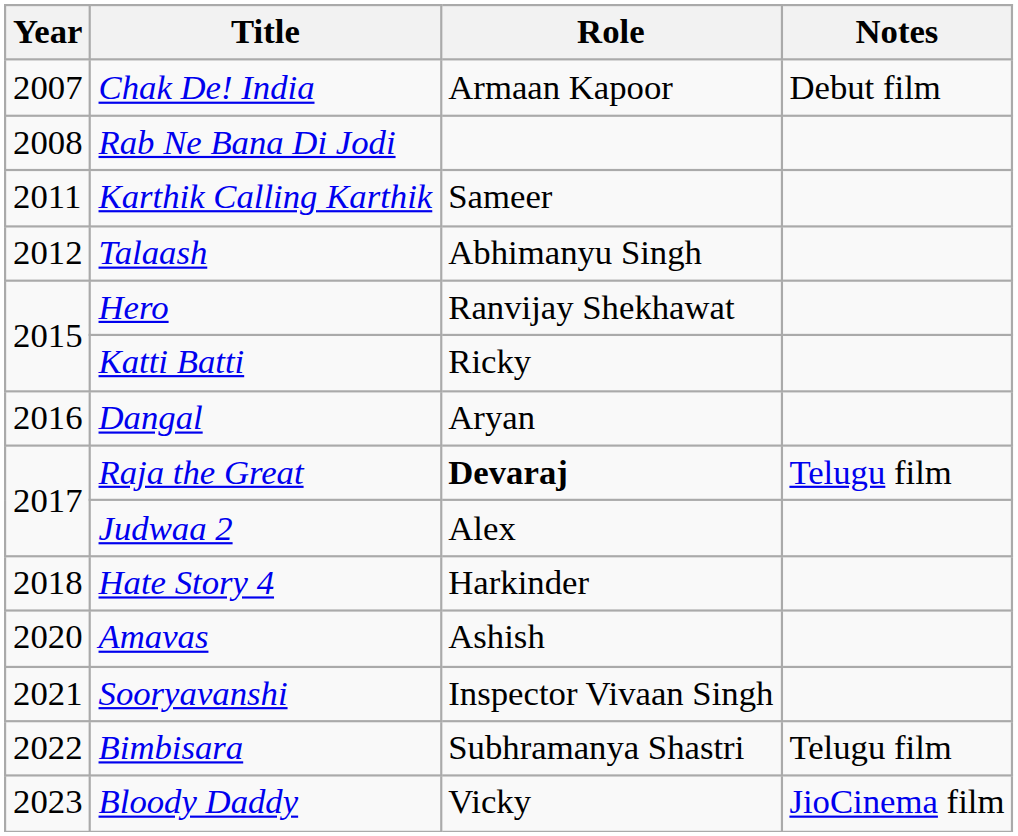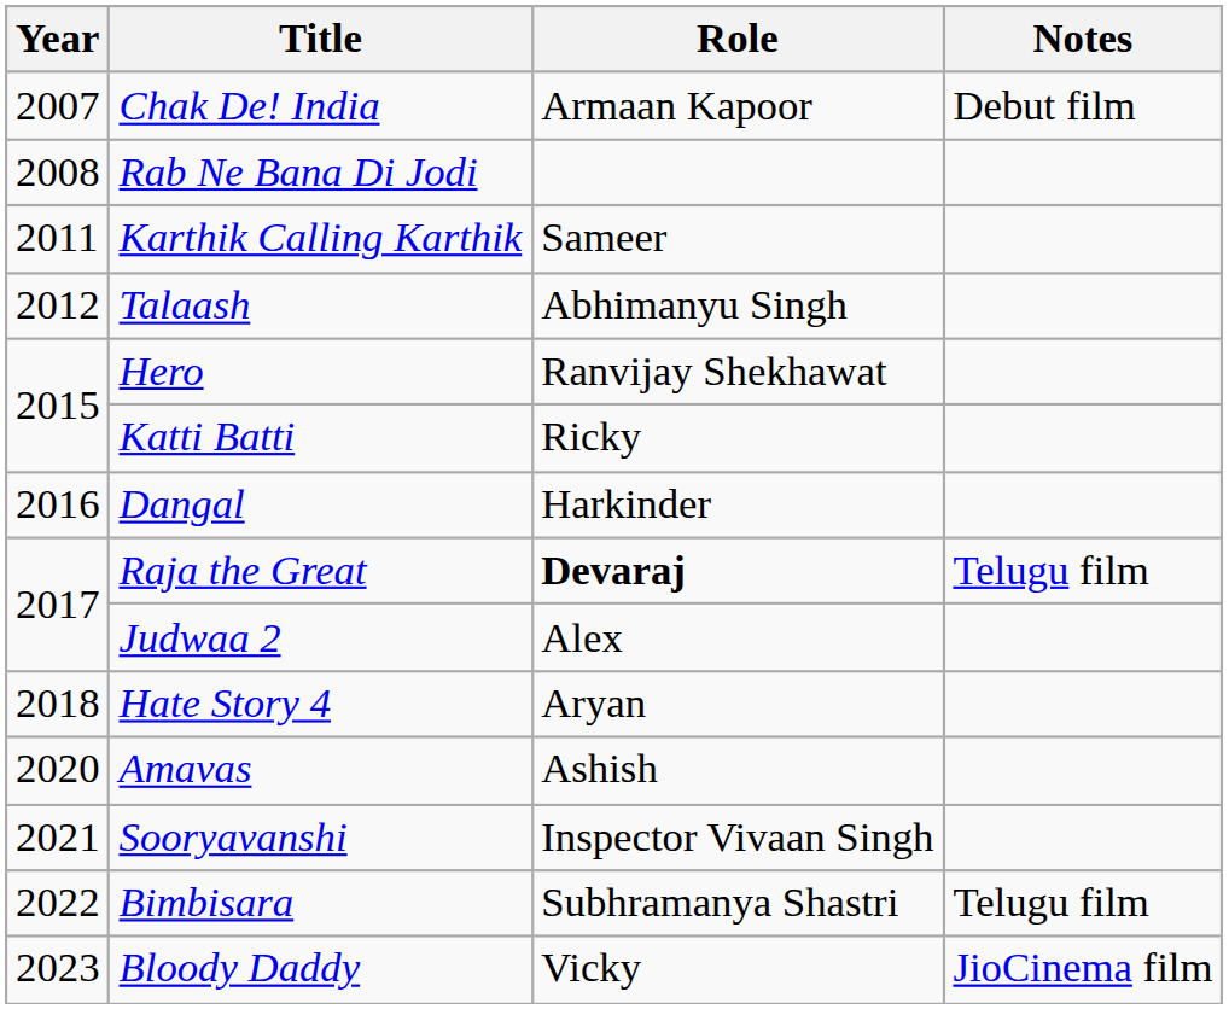 <table class="wikitable sortable">
 <tr>
 <th>Year</th>
 <th>Title</th>
 <th>Role</th>
 <th>Notes</th>
 </tr>
 <tr>
 <td>2007</td>
 <td><em><a href='#'>Chak De! India</a></em></td>
 <td>Armaan Kapoor</td>
 <td>Debut film</td>
 </tr>
 <tr>
 <td>2008</td>
 <td><em><a href='#'>Rab Ne Bana Di Jodi</a></em></td>
 <td></td>
 <td></td>
 </tr>
 <tr>
 <td>2011</td>
 <td><em><a href='#'>Karthik Calling Karthik</a></em></td>
 <td>Sameer</td>
 <td></td>
 </tr>
 <tr>
 <td>2012</td>
 <td><em><a href='#'>Talaash</a></em></td>
 <td>Abhimanyu Singh</td>
 <td></td>
 </tr>
 <tr>
 <td rowspan="2">2015</td>
 <td><em><a href='#'>Hero</a></em></td>
 <td>Ranvijay Shekhawat</td>
 <td></td>
 </tr>
 <tr>
 <td><em><a href='#'>Katti Batti</a></em></td>
 <td>Ricky</td>
 <td></td>
 </tr>
 <tr>
 <td>2016</td>
 <td><em><a href='#'>Dangal</a></em></td>
-<td>Aryan</td>
+<td>Harkinder</td>
 <td></td>
 </tr>
 <tr>
 <td rowspan="2">2017</td>
 <td><em><a href='#'>Raja the Great</a></em></td>
 <td><strong>Devaraj</strong></td>
 <td><a href='#'>Telugu</a> film</td>
 </tr>
 <tr>
 <td><em><a href='#'>Judwaa 2</a></em></td>
 <td>Alex</td>
 <td></td>
 </tr>
 <tr>
 <td>2018</td>
 <td><em><a href='#'>Hate Story 4</a></em></td>
-<td>Harkinder</td>
+<td>Aryan</td>
 <td></td>
 </tr>
 <tr>
 <td>2020</td>
 <td><em><a href='#'>Amavas</a></em></td>
 <td>Ashish</td>
 <td></td>
 </tr>
 <tr>
 <td>2021</td>
 <td><em><a href='#'>Sooryavanshi</a> </em></td>
 <td>Inspector Vivaan Singh</td>
 <td></td>
 </tr>
 <tr>
 <td>2022</td>
 <td><em><a href='#'>Bimbisara</a></em></td>
 <td>Subhramanya Shastri</td>
 <td>Telugu film</td>
 </tr>
 <tr>
 <td>2023</td>
 <td><em><a href='#'>Bloody Daddy</a></em></td>
 <td>Vicky</td>
 <td><a href='#'>JioCinema</a> film</td>
 </tr>
 </table>
